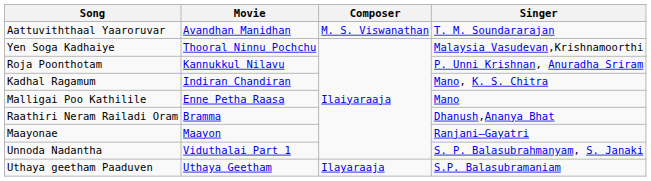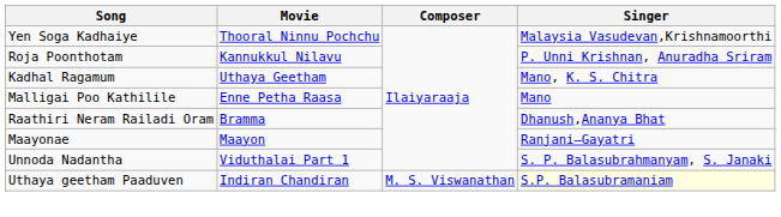 <table class="wikitable">
 <tr>
 <th>Song</th>
 <th>Movie</th>
 <th>Composer</th>
 <th>Singer</th>
-</tr>
-<tr>
-<td>Aattuviththaal Yaaroruvar</td>
-<td><a href='#'>Avandhan Manidhan</a></td>
-<td><a href='#'>M. S. Viswanathan</a></td>
-<td><a href='#'>T. M. Soundararajan</a></td>
 </tr>
 <tr>
 <td>Yen Soga Kadhaiye</td>
 <td><a href='#'>Thooral Ninnu Pochchu</a></td>
 <td rowspan=7><a href='#'>Ilaiyaraaja</a></td>
 <td><a href='#'>Malaysia Vasudevan</a>,Krishnamoorthi</td>
 </tr>
 <tr>
 <td>Roja Poonthotam</td>
 <td><a href='#'>Kannukkul Nilavu</a></td>
 <td><a href='#'>P. Unni Krishnan</a>, <a href='#'>Anuradha Sriram</a></td>
 </tr>
 <tr>
 <td>Kadhal Ragamum</td>
-<td><a href='#'>Indiran Chandiran</a></td>
+<td><a href='#'>Uthaya Geetham</a></td>
 <td><a href='#'>Mano</a>, <a href='#'>K. S. Chitra</a></td>
 </tr>
 <tr>
 <td>Malligai Poo Kathilile</td>
 <td><a href='#'>Enne Petha Raasa</a></td>
 <td><a href='#'>Mano</a></td>
 </tr>
 <tr>
 <td>Raathiri Neram Railadi Oram</td>
 <td><a href='#'>Bramma</a></td>
 <td><a href='#'>Dhanush</a>,<a href='#'>Ananya Bhat</a></td>
 </tr>
 <tr>
 <td>Maayonae</td>
 <td><a href='#'>Maayon</a></td>
 <td><a href='#'>Ranjani–Gayatri</a></td>
 </tr>
 <tr>
 <td>Unnoda Nadantha</td>
 <td><a href='#'>Viduthalai Part 1</a></td>
 <td><a href='#'>S. P. Balasubrahmanyam</a>, <a href='#'>S. Janaki</a></td>
 </tr>
 <tr>
 <td>Uthaya geetham Paaduven</td>
-<td><a href='#'>Uthaya Geetham</a></td>
-<td><a href='#'>Ilayaraaja</a></td>
-<td><a href='#'>S.P. Balasubramaniam</a></td>
+<td><a href='#'>Indiran Chandiran</a></td>
+<td><a href='#'>M. S. Viswanathan</a></td>
+<td style="background: lightyellow;"><a href='#'>S.P. Balasubramaniam</a></td>
 </tr>
 </table>
